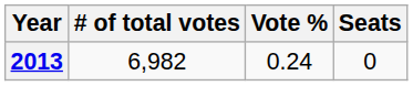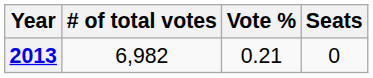 <table class="wikitable" style="text-align: center">
 <tr>
 <th>Year</th>
 <th># of total votes</th>
 <th>Vote %</th>
 <th>Seats</th>
 </tr>
 <tr>
 <th><a href='#'>2013</a></th>
 <td>6,982</td>
-<td>0.24</td>
+<td>0.21</td>
 <td>0</td>
 </tr>
 </table>
